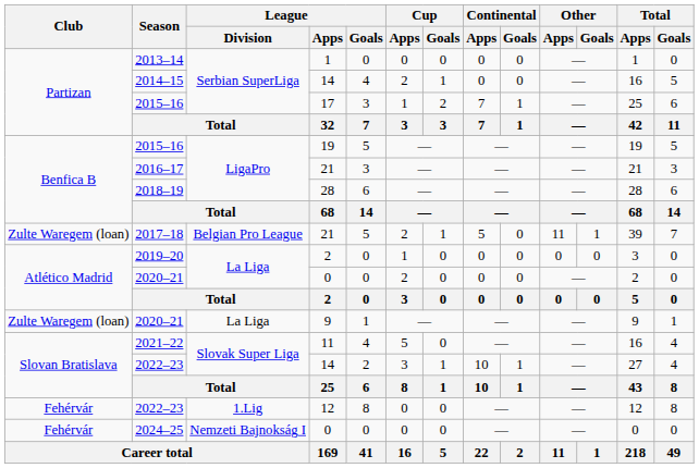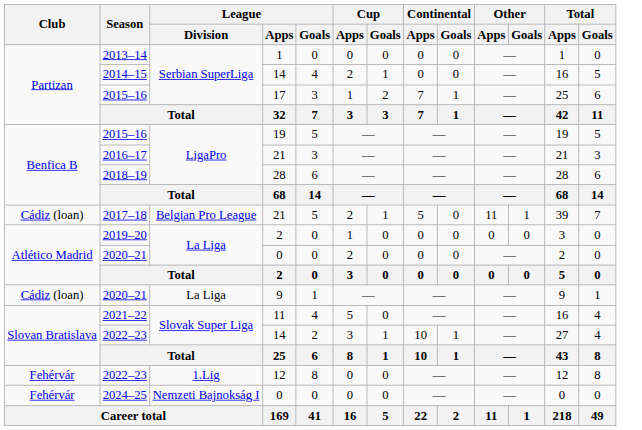 <table class="wikitable" style="text-align:center">
 <tr>
 <th rowspan="2">Club</th>
 <th rowspan="2">Season</th>
 <th colspan="3">League</th>
 <th colspan="2">Cup</th>
 <th colspan="2">Continental</th>
 <th colspan="2">Other</th>
 <th colspan="2">Total</th>
 </tr>
 <tr>
 <th>Division</th>
 <th>Apps</th>
 <th>Goals</th>
 <th>Apps</th>
 <th>Goals</th>
 <th>Apps</th>
 <th>Goals</th>
 <th>Apps</th>
 <th>Goals</th>
 <th>Apps</th>
 <th>Goals</th>
 </tr>
 <tr>
 <td rowspan="4"><a href='#'>Partizan</a></td>
 <td><a href='#'>2013–14</a></td>
 <td rowspan="3"><a href='#'>Serbian SuperLiga</a></td>
 <td>1</td>
 <td>0</td>
 <td>0</td>
 <td>0</td>
 <td>0</td>
 <td>0</td>
 <td colspan="2">—</td>
 <td>1</td>
 <td>0</td>
 </tr>
 <tr>
 <td><a href='#'>2014–15</a></td>
 <td>14</td>
 <td>4</td>
 <td>2</td>
 <td>1</td>
 <td>0</td>
 <td>0</td>
 <td colspan="2">—</td>
 <td>16</td>
 <td>5</td>
 </tr>
 <tr>
 <td><a href='#'>2015–16</a></td>
 <td>17</td>
 <td>3</td>
 <td>1</td>
 <td>2</td>
 <td>7</td>
 <td>1</td>
 <td colspan="2">—</td>
 <td>25</td>
 <td>6</td>
 </tr>
 <tr>
 <th colspan="2">Total</th>
 <th>32</th>
 <th>7</th>
 <th>3</th>
 <th>3</th>
 <th>7</th>
 <th>1</th>
 <th colspan="2">—</th>
 <th>42</th>
 <th>11</th>
 </tr>
 <tr>
 <td rowspan="4"><a href='#'>Benfica B</a></td>
 <td><a href='#'>2015–16</a></td>
 <td rowspan="3"><a href='#'>LigaPro</a></td>
 <td>19</td>
 <td>5</td>
 <td colspan="2">—</td>
 <td colspan="2">—</td>
 <td colspan="2">—</td>
 <td>19</td>
 <td>5</td>
 </tr>
 <tr>
 <td><a href='#'>2016–17</a></td>
 <td>21</td>
 <td>3</td>
 <td colspan="2">—</td>
 <td colspan="2">—</td>
 <td colspan="2">—</td>
 <td>21</td>
 <td>3</td>
 </tr>
 <tr>
 <td><a href='#'>2018–19</a></td>
 <td>28</td>
 <td>6</td>
 <td colspan="2">—</td>
 <td colspan="2">—</td>
 <td colspan="2">—</td>
 <td>28</td>
 <td>6</td>
 </tr>
 <tr>
 <th colspan="2">Total</th>
 <th>68</th>
 <th>14</th>
 <th colspan="2">—</th>
 <th colspan="2">—</th>
 <th colspan="2">—</th>
 <th>68</th>
 <th>14</th>
 </tr>
 <tr>
-<td><a href='#'>Zulte Waregem</a> (loan)</td>
+<td><a href='#'>Cádiz</a> (loan)</td>
 <td><a href='#'>2017–18</a></td>
 <td><a href='#'>Belgian Pro League</a></td>
 <td>21</td>
 <td>5</td>
 <td>2</td>
 <td>1</td>
 <td>5</td>
 <td>0</td>
 <td>11</td>
 <td>1</td>
 <td>39</td>
 <td>7</td>
 </tr>
 <tr>
 <td rowspan="3"><a href='#'>Atlético Madrid</a></td>
 <td><a href='#'>2019–20</a></td>
 <td rowspan="2"><a href='#'>La Liga</a></td>
 <td>2</td>
 <td>0</td>
 <td>1</td>
 <td>0</td>
 <td>0</td>
 <td>0</td>
 <td>0</td>
 <td>0</td>
 <td>3</td>
 <td>0</td>
 </tr>
 <tr>
 <td><a href='#'>2020–21</a></td>
 <td>0</td>
 <td>0</td>
 <td>2</td>
 <td>0</td>
 <td>0</td>
 <td>0</td>
 <td colspan="2">—</td>
 <td>2</td>
 <td>0</td>
 </tr>
 <tr>
 <th colspan="2">Total</th>
 <th>2</th>
 <th>0</th>
 <th>3</th>
 <th>0</th>
 <th>0</th>
 <th>0</th>
 <th>0</th>
 <th>0</th>
 <th>5</th>
 <th>0</th>
 </tr>
 <tr>
-<td><a href='#'>Zulte Waregem</a> (loan)</td>
+<td><a href='#'>Cádiz</a> (loan)</td>
 <td><a href='#'>2020–21</a></td>
 <td>La Liga</td>
 <td>9</td>
 <td>1</td>
 <td colspan="2">—</td>
 <td colspan="2">—</td>
 <td colspan="2">—</td>
 <td>9</td>
 <td>1</td>
 </tr>
 <tr>
 <td rowspan="3"><a href='#'>Slovan Bratislava</a></td>
 <td><a href='#'>2021–22</a></td>
 <td rowspan="2"><a href='#'>Slovak Super Liga</a></td>
 <td>11</td>
 <td>4</td>
 <td>5</td>
 <td>0</td>
 <td colspan="2">—</td>
 <td colspan="2">—</td>
 <td>16</td>
 <td>4</td>
 </tr>
 <tr>
 <td><a href='#'>2022–23</a></td>
 <td>14</td>
 <td>2</td>
 <td>3</td>
 <td>1</td>
 <td>10</td>
 <td>1</td>
 <td colspan="2">—</td>
 <td>27</td>
 <td>4</td>
 </tr>
 <tr>
 <th colspan="2">Total</th>
 <th>25</th>
 <th>6</th>
 <th>8</th>
 <th>1</th>
 <th>10</th>
 <th>1</th>
 <th colspan="2">—</th>
 <th>43</th>
 <th>8</th>
 </tr>
 <tr>
 <td><a href='#'>Fehérvár</a></td>
 <td><a href='#'>2022–23</a></td>
 <td><a href='#'>1.Lig</a></td>
 <td>12</td>
 <td>8</td>
 <td>0</td>
 <td>0</td>
 <td colspan="2">—</td>
 <td colspan="2">—</td>
 <td>12</td>
 <td>8</td>
 </tr>
 <tr>
 <td><a href='#'>Fehérvár</a></td>
 <td><a href='#'>2024–25</a></td>
 <td><a href='#'>Nemzeti Bajnokság I</a></td>
 <td>0</td>
 <td>0</td>
 <td>0</td>
 <td>0</td>
 <td colspan="2">—</td>
 <td colspan="2">—</td>
 <td>0</td>
 <td>0</td>
 </tr>
 <tr>
 <th colspan="3">Career total</th>
 <th>169</th>
 <th>41</th>
 <th>16</th>
 <th>5</th>
 <th>22</th>
 <th>2</th>
 <th>11</th>
 <th>1</th>
 <th>218</th>
 <th>49</th>
 </tr>
 </table>
